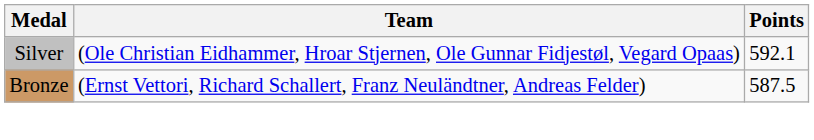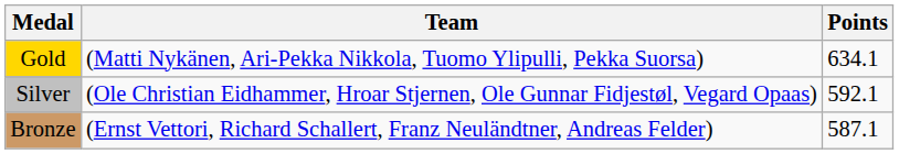 <table class="wikitable">
 <tr>
 <th>Medal</th>
 <th>Team</th>
 <th>Points</th>
+</tr>
+<tr>
+<td style="text-align:center;background-color:gold;">Gold</td>
+<td> (<a href='#'>Matti Nykänen</a>, <a href='#'>Ari-Pekka Nikkola</a>, <a href='#'>Tuomo Ylipulli</a>, <a href='#'>Pekka Suorsa</a>)</td>
+<td>634.1</td>
 </tr>
 <tr>
 <td style="text-align:center;background-color:silver;">Silver</td>
 <td> (<a href='#'>Ole Christian Eidhammer</a>, <a href='#'>Hroar Stjernen</a>, <a href='#'>Ole Gunnar Fidjestøl</a>, <a href='#'>Vegard Opaas</a>)</td>
 <td>592.1</td>
 </tr>
 <tr>
 <td style="text-align:center;background-color:#CC9966;">Bronze</td>
 <td> (<a href='#'>Ernst Vettori</a>, <a href='#'>Richard Schallert</a>, <a href='#'>Franz Neuländtner</a>, <a href='#'>Andreas Felder</a>)</td>
-<td>587.5</td>
+<td>587.1</td>
 </tr>
 </table>
